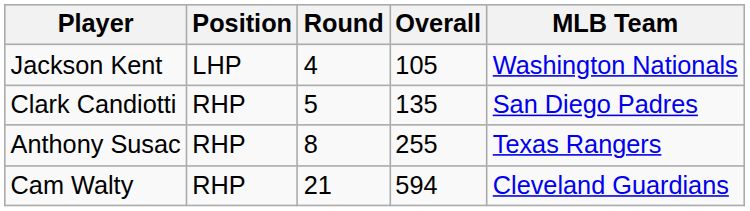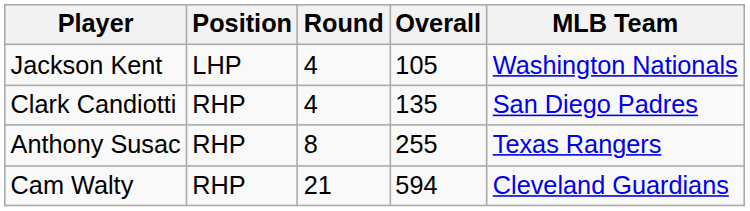 <table class="wikitable">
 <tr>
 <th>Player</th>
 <th>Position</th>
 <th>Round</th>
 <th>Overall</th>
 <th>MLB Team</th>
 </tr>
 <tr>
 <td>Jackson Kent</td>
 <td>LHP</td>
 <td>4</td>
 <td>105</td>
 <td><a href='#'>Washington Nationals</a></td>
 </tr>
 <tr>
 <td>Clark Candiotti</td>
 <td>RHP</td>
-<td>5</td>
+<td>4</td>
 <td>135</td>
 <td><a href='#'>San Diego Padres</a></td>
 </tr>
 <tr>
 <td>Anthony Susac</td>
 <td>RHP</td>
 <td>8</td>
 <td>255</td>
 <td><a href='#'>Texas Rangers</a></td>
 </tr>
 <tr>
 <td>Cam Walty</td>
 <td>RHP</td>
 <td>21</td>
 <td>594</td>
 <td><a href='#'>Cleveland Guardians</a></td>
 </tr>
 </table>
